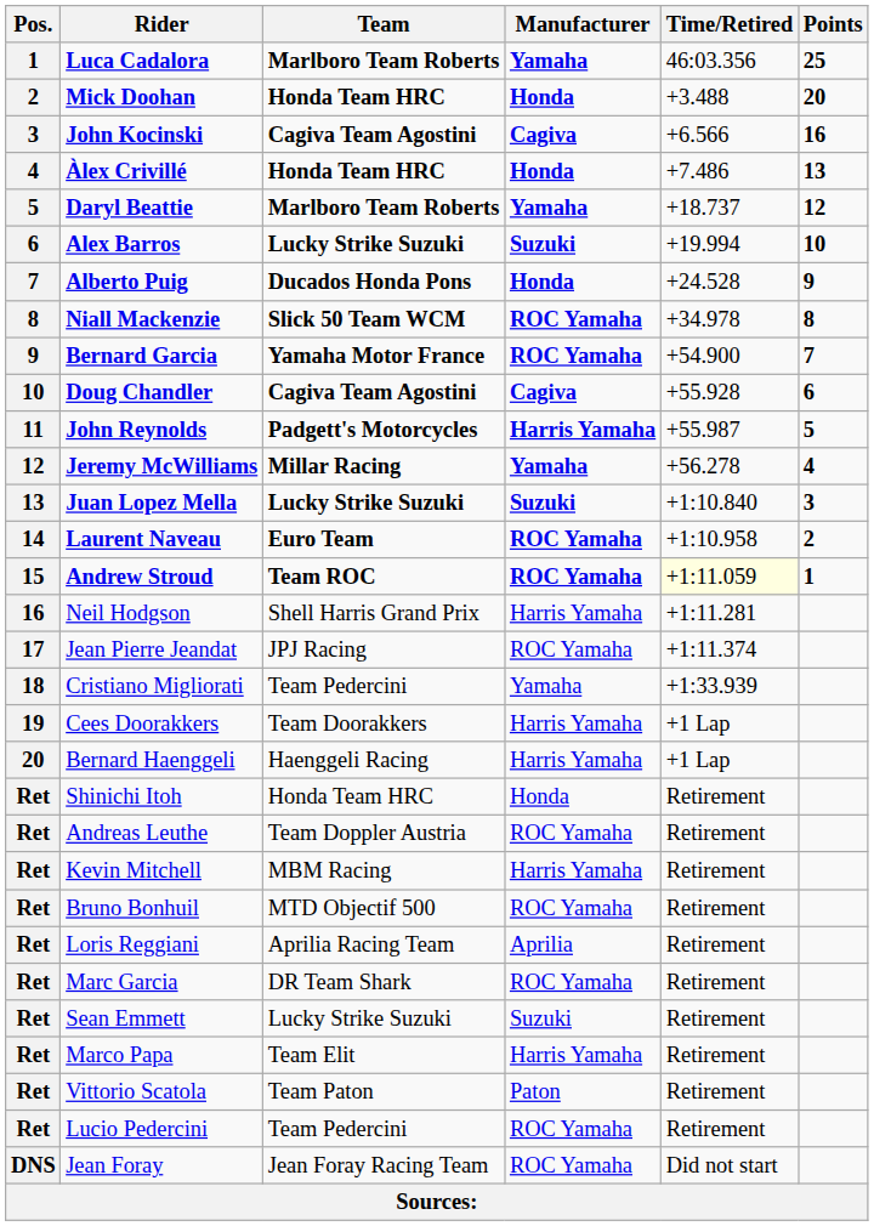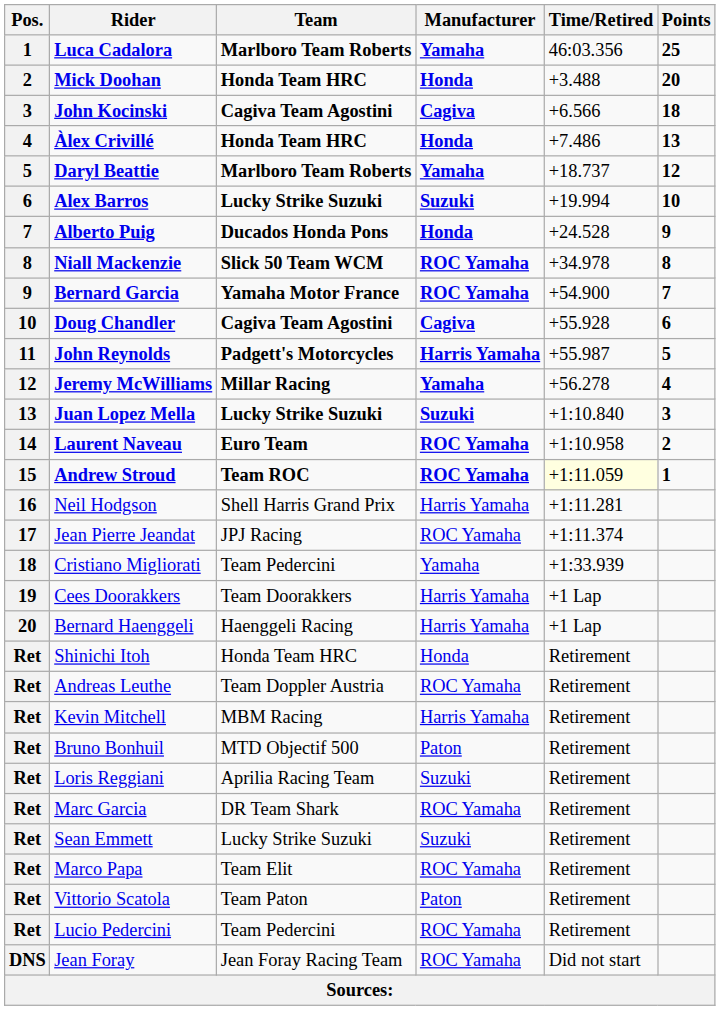 <table class="wikitable" style="font-size: 95%;">
 <tr>
 <th>Pos.</th>
 <th>Rider</th>
 <th>Team</th>
 <th>Manufacturer</th>
 <th>Time/Retired</th>
 <th>Points</th>
 </tr>
 <tr>
 <th>1</th>
 <td> <strong><a href='#'>Luca Cadalora</a></strong></td>
 <td><strong>Marlboro Team Roberts</strong></td>
 <td><strong><a href='#'>Yamaha</a></strong></td>
 <td>46:03.356</td>
 <td><strong>25</strong></td>
 </tr>
 <tr>
 <th>2</th>
 <td> <strong><a href='#'>Mick Doohan</a></strong></td>
 <td><strong>Honda Team HRC</strong></td>
 <td><strong><a href='#'>Honda</a></strong></td>
 <td>+3.488</td>
 <td><strong>20</strong></td>
 </tr>
 <tr>
 <th>3</th>
 <td> <strong><a href='#'>John Kocinski</a></strong></td>
 <td><strong>Cagiva Team Agostini</strong></td>
 <td><strong><a href='#'>Cagiva</a></strong></td>
 <td>+6.566</td>
-<td><strong>16</strong></td>
+<td><strong>18</strong></td>
 </tr>
 <tr>
 <th>4</th>
 <td> <strong><a href='#'>Àlex Crivillé</a></strong></td>
 <td><strong>Honda Team HRC</strong></td>
 <td><strong><a href='#'>Honda</a></strong></td>
 <td>+7.486</td>
 <td><strong>13</strong></td>
 </tr>
 <tr>
 <th>5</th>
 <td> <strong><a href='#'>Daryl Beattie</a></strong></td>
 <td><strong>Marlboro Team Roberts</strong></td>
 <td><strong><a href='#'>Yamaha</a></strong></td>
 <td>+18.737</td>
 <td><strong>12</strong></td>
 </tr>
 <tr>
 <th>6</th>
 <td> <strong><a href='#'>Alex Barros</a></strong></td>
 <td><strong>Lucky Strike Suzuki</strong></td>
 <td><strong><a href='#'>Suzuki</a></strong></td>
 <td>+19.994</td>
 <td><strong>10</strong></td>
 </tr>
 <tr>
 <th>7</th>
 <td> <strong><a href='#'>Alberto Puig</a></strong></td>
 <td><strong>Ducados Honda Pons</strong></td>
 <td><strong><a href='#'>Honda</a></strong></td>
 <td>+24.528</td>
 <td><strong>9</strong></td>
 </tr>
 <tr>
 <th>8</th>
 <td> <strong><a href='#'>Niall Mackenzie</a></strong></td>
 <td><strong>Slick 50 Team WCM</strong></td>
 <td><strong><a href='#'>ROC Yamaha</a></strong></td>
 <td>+34.978</td>
 <td><strong>8</strong></td>
 </tr>
 <tr>
 <th>9</th>
 <td> <strong><a href='#'>Bernard Garcia</a></strong></td>
 <td><strong>Yamaha Motor France</strong></td>
 <td><strong><a href='#'>ROC Yamaha</a></strong></td>
 <td>+54.900</td>
 <td><strong>7</strong></td>
 </tr>
 <tr>
 <th>10</th>
 <td> <strong><a href='#'>Doug Chandler</a></strong></td>
 <td><strong>Cagiva Team Agostini</strong></td>
 <td><strong><a href='#'>Cagiva</a></strong></td>
 <td>+55.928</td>
 <td><strong>6</strong></td>
 </tr>
 <tr>
 <th>11</th>
 <td> <strong><a href='#'>John Reynolds</a></strong></td>
 <td><strong>Padgett's Motorcycles</strong></td>
 <td><strong><a href='#'>Harris Yamaha</a></strong></td>
 <td>+55.987</td>
 <td><strong>5</strong></td>
 </tr>
 <tr>
 <th>12</th>
 <td> <strong><a href='#'>Jeremy McWilliams</a></strong></td>
 <td><strong>Millar Racing</strong></td>
 <td><strong><a href='#'>Yamaha</a></strong></td>
 <td>+56.278</td>
 <td><strong>4</strong></td>
 </tr>
 <tr>
 <th>13</th>
 <td> <strong><a href='#'>Juan Lopez Mella</a></strong></td>
 <td><strong>Lucky Strike Suzuki</strong></td>
 <td><strong><a href='#'>Suzuki</a></strong></td>
 <td>+1:10.840</td>
 <td><strong>3</strong></td>
 </tr>
 <tr>
 <th>14</th>
 <td> <strong><a href='#'>Laurent Naveau</a></strong></td>
 <td><strong>Euro Team</strong></td>
 <td><strong><a href='#'>ROC Yamaha</a></strong></td>
 <td>+1:10.958</td>
 <td><strong>2</strong></td>
 </tr>
 <tr>
 <th>15</th>
 <td> <strong><a href='#'>Andrew Stroud</a></strong></td>
 <td><strong>Team ROC</strong></td>
 <td><strong><a href='#'>ROC Yamaha</a></strong></td>
 <td style="background: lightyellow;">+1:11.059</td>
 <td><strong>1</strong></td>
 </tr>
 <tr>
 <th>16</th>
 <td> <a href='#'>Neil Hodgson</a></td>
 <td>Shell Harris Grand Prix</td>
 <td><a href='#'>Harris Yamaha</a></td>
 <td>+1:11.281</td>
 <td></td>
 </tr>
 <tr>
 <th>17</th>
 <td> <a href='#'>Jean Pierre Jeandat</a></td>
 <td>JPJ Racing</td>
 <td><a href='#'>ROC Yamaha</a></td>
 <td>+1:11.374</td>
 <td></td>
 </tr>
 <tr>
 <th>18</th>
 <td> <a href='#'>Cristiano Migliorati</a></td>
 <td>Team Pedercini</td>
 <td><a href='#'>Yamaha</a></td>
 <td>+1:33.939</td>
 <td></td>
 </tr>
 <tr>
 <th>19</th>
 <td> <a href='#'>Cees Doorakkers</a></td>
 <td>Team Doorakkers</td>
 <td><a href='#'>Harris Yamaha</a></td>
 <td>+1 Lap</td>
 <td></td>
 </tr>
 <tr>
 <th>20</th>
 <td> <a href='#'>Bernard Haenggeli</a></td>
 <td>Haenggeli Racing</td>
 <td><a href='#'>Harris Yamaha</a></td>
 <td>+1 Lap</td>
 <td></td>
 </tr>
 <tr>
 <th>Ret</th>
 <td> <a href='#'>Shinichi Itoh</a></td>
 <td>Honda Team HRC</td>
 <td><a href='#'>Honda</a></td>
 <td>Retirement</td>
 <td></td>
 </tr>
 <tr>
 <th>Ret</th>
 <td> <a href='#'>Andreas Leuthe</a></td>
 <td>Team Doppler Austria</td>
 <td><a href='#'>ROC Yamaha</a></td>
 <td>Retirement</td>
 <td></td>
 </tr>
 <tr>
 <th>Ret</th>
 <td> <a href='#'>Kevin Mitchell</a></td>
 <td>MBM Racing</td>
 <td><a href='#'>Harris Yamaha</a></td>
 <td>Retirement</td>
 <td></td>
 </tr>
 <tr>
 <th>Ret</th>
 <td> <a href='#'>Bruno Bonhuil</a></td>
 <td>MTD Objectif 500</td>
-<td><a href='#'>ROC Yamaha</a></td>
+<td><a href='#'>Paton</a></td>
 <td>Retirement</td>
 <td></td>
 </tr>
 <tr>
 <th>Ret</th>
 <td> <a href='#'>Loris Reggiani</a></td>
 <td>Aprilia Racing Team</td>
-<td><a href='#'>Aprilia</a></td>
+<td><a href='#'>Suzuki</a></td>
 <td>Retirement</td>
 <td></td>
 </tr>
 <tr>
 <th>Ret</th>
 <td> <a href='#'>Marc Garcia</a></td>
 <td>DR Team Shark</td>
 <td><a href='#'>ROC Yamaha</a></td>
 <td>Retirement</td>
 <td></td>
 </tr>
 <tr>
 <th>Ret</th>
 <td> <a href='#'>Sean Emmett</a></td>
 <td>Lucky Strike Suzuki</td>
 <td><a href='#'>Suzuki</a></td>
 <td>Retirement</td>
 <td></td>
 </tr>
 <tr>
 <th>Ret</th>
 <td> <a href='#'>Marco Papa</a></td>
 <td>Team Elit</td>
-<td><a href='#'>Harris Yamaha</a></td>
+<td><a href='#'>ROC Yamaha</a></td>
 <td>Retirement</td>
 <td></td>
 </tr>
 <tr>
 <th>Ret</th>
 <td> <a href='#'>Vittorio Scatola</a></td>
 <td>Team Paton</td>
 <td><a href='#'>Paton</a></td>
 <td>Retirement</td>
 <td></td>
 </tr>
 <tr>
 <th>Ret</th>
 <td> <a href='#'>Lucio Pedercini</a></td>
 <td>Team Pedercini</td>
 <td><a href='#'>ROC Yamaha</a></td>
 <td>Retirement</td>
 <td></td>
 </tr>
 <tr>
 <th>DNS</th>
 <td> <a href='#'>Jean Foray</a></td>
 <td>Jean Foray Racing Team</td>
 <td><a href='#'>ROC Yamaha</a></td>
 <td>Did not start</td>
 <td></td>
 </tr>
 <tr>
 <th colspan=8>Sources:</th>
 </tr>
 </table>
